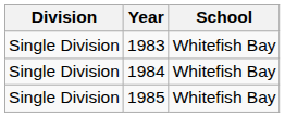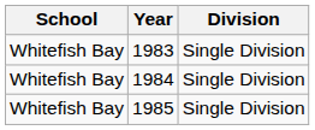 <table class="wikitable">
 <tr>
+<th>School</th>
+<th>Year</th>
 <th>Division</th>
-<th>Year</th>
-<th>School</th>
 </tr>
 <tr>
+<td>Whitefish Bay</td>
+<td>1983</td>
 <td>Single Division</td>
-<td>1983</td>
-<td>Whitefish Bay</td>
 </tr>
 <tr>
+<td>Whitefish Bay</td>
+<td>1984</td>
 <td>Single Division</td>
-<td>1984</td>
-<td>Whitefish Bay</td>
 </tr>
 <tr>
+<td>Whitefish Bay</td>
+<td>1985</td>
 <td>Single Division</td>
-<td>1985</td>
-<td>Whitefish Bay</td>
 </tr>
 </table>
